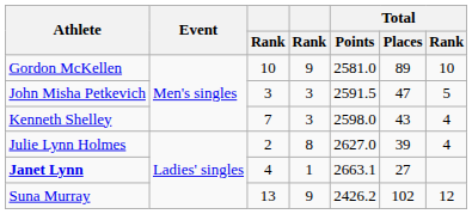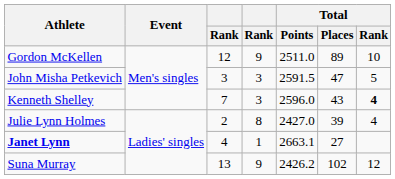 <table class=wikitable style=font-size:90%;text-align:center>
 <tr>
 <th rowspan=2>Athlete</th>
 <th rowspan=2>Event</th>
 <th></th>
 <th></th>
 <th colspan=3>Total</th>
 </tr>
 <tr style=font-size:95%>
 <th>Rank</th>
 <th>Rank</th>
 <th>Points</th>
 <th>Places</th>
 <th>Rank</th>
 </tr>
 <tr>
 <td align=left><a href='#'>Gordon McKellen</a></td>
 <td align=left rowspan=3><a href='#'>Men's singles</a></td>
-<td>10</td>
+<td>12</td>
 <td>9</td>
-<td>2581.0</td>
+<td>2511.0</td>
 <td>89</td>
 <td>10</td>
 </tr>
 <tr>
 <td align=left><a href='#'>John Misha Petkevich</a></td>
 <td>3</td>
 <td>3</td>
 <td>2591.5</td>
 <td>47</td>
 <td>5</td>
 </tr>
 <tr>
 <td align=left><a href='#'>Kenneth Shelley</a></td>
 <td>7</td>
 <td>3</td>
-<td>2598.0</td>
+<td>2596.0</td>
 <td>43</td>
-<td>4</td>
+<td><strong>4</strong></td>
 </tr>
 <tr>
 <td align=left><a href='#'>Julie Lynn Holmes</a></td>
 <td align=left rowspan=3><a href='#'>Ladies' singles</a></td>
 <td>2</td>
 <td>8</td>
-<td>2627.0</td>
+<td>2427.0</td>
 <td>39</td>
 <td>4</td>
 </tr>
 <tr>
 <td align=left><strong><a href='#'>Janet Lynn</a></strong></td>
 <td>4</td>
 <td>1</td>
 <td>2663.1</td>
 <td>27</td>
 <td></td>
 </tr>
 <tr>
 <td align=left><a href='#'>Suna Murray</a></td>
 <td>13</td>
 <td>9</td>
 <td>2426.2</td>
 <td>102</td>
 <td>12</td>
 </tr>
 </table>
